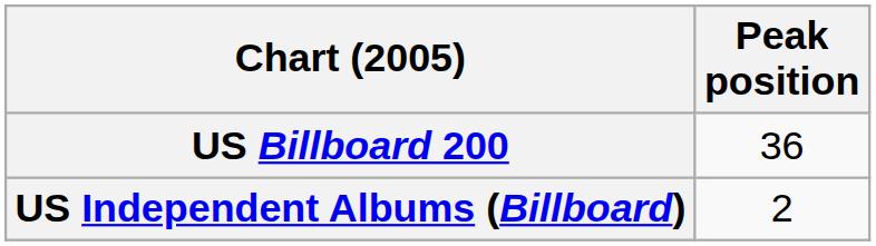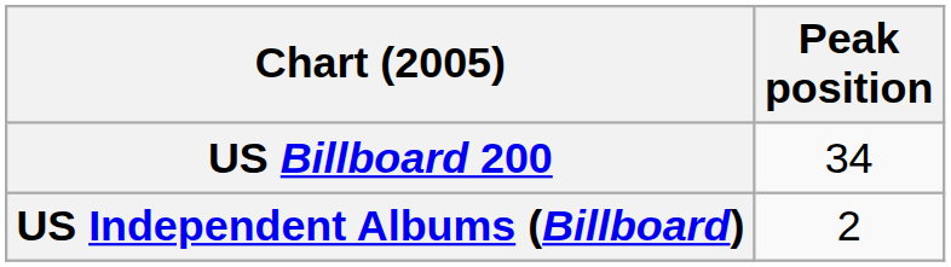 <table class="wikitable sortable plainrowheaders" style="text-align:center">
 <tr>
 <th>Chart (2005)</th>
 <th>Peak<br>position</th>
 </tr>
 <tr>
 <th scope="row">US <a href='#'><em>Billboard</em> 200</a></th>
-<td>36</td>
+<td>34</td>
 </tr>
 <tr>
 <th scope="row">US <a href='#'>Independent Albums</a> (<a href='#'><em>Billboard</em></a>)</th>
 <td>2</td>
 </tr>
 </table>
